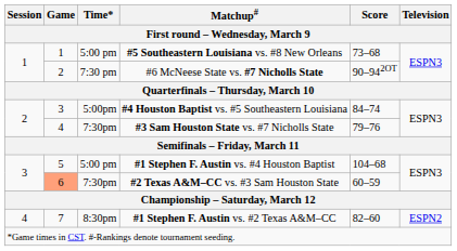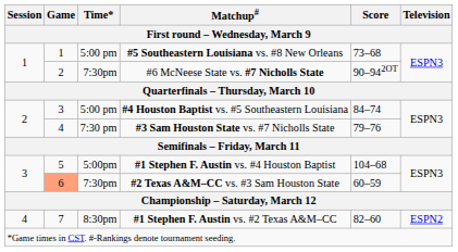 <table class="wikitable" style="font-size: 95%">
 <tr>
 <th>Session</th>
 <th>Game</th>
 <th>Time*</th>
 <th>Matchup<sup>#</sup></th>
 <th>Score</th>
 <th>Television</th>
 </tr>
 <tr>
 <th colspan=6>First round – Wednesday, March 9</th>
 </tr>
 <tr>
 <td rowspan=2 align=center>1</td>
 <td align=center>1</td>
 <td align=right>5:00 pm</td>
 <td align=center><strong>#5 Southeastern Louisiana</strong> vs. #8 New Orleans</td>
 <td>73–68</td>
 <td rowspan=2 align=center><a href='#'>ESPN3</a></td>
 </tr>
 <tr>
 <td align=center>2</td>
-<td align=right>7:30 pm</td>
+<td align=right>7:30pm</td>
 <td align=center>#6 McNeese State vs. <strong>#7 Nicholls State</strong></td>
 <td>90–94<sup>2OT</sup></td>
 </tr>
 <tr>
 <th colspan=6>Quarterfinals – Thursday, March 10</th>
 </tr>
 <tr>
 <td rowspan=2 align=center>2</td>
 <td align=center>3</td>
-<td align=right>5:00pm</td>
+<td align=right>5:00 pm</td>
 <td align=center><strong>#4 Houston Baptist</strong> vs. #5 Southeastern Louisiana</td>
 <td>84–74</td>
 <td rowspan=2 align=center>ESPN3</td>
 </tr>
 <tr>
 <td align=center>4</td>
-<td align=right>7:30pm</td>
+<td align=right>7:30 pm</td>
 <td align=center><strong>#3 Sam Houston State</strong> vs. #7 Nicholls State</td>
 <td>79–76</td>
 </tr>
 <tr>
 <th colspan=6>Semifinals – Friday, March 11</th>
 </tr>
 <tr>
 <td rowspan=2 align=center>3</td>
 <td align=center>5</td>
-<td align=right>5:00 pm</td>
+<td align=right>5:00pm</td>
 <td align=center><strong>#1 Stephen F. Austin</strong> vs. #4 Houston Baptist</td>
 <td>104–68</td>
 <td rowspan=2 align=center>ESPN3</td>
 </tr>
 <tr>
 <td align=center style="background: lightsalmon;">6</td>
 <td align=right>7:30pm</td>
 <td align=center><strong>#2 Texas A&M–CC</strong> vs. #3 Sam Houston State</td>
 <td>60–59</td>
 </tr>
 <tr>
 <th colspan=6>Championship – Saturday, March 12</th>
 </tr>
 <tr>
 <td rowspan=1 align=center>4</td>
 <td align=center>7</td>
 <td align=right>8:30pm</td>
 <td align=center><strong>#1 Stephen F. Austin</strong> vs. #2 Texas A&M–CC</td>
 <td>82–60</td>
 <td rowspan=1 align=center><a href='#'>ESPN2</a></td>
 </tr>
 <tr>
 <td colspan=6><small>*Game times in <a href='#'>CST</a>. #-Rankings denote tournament seeding.</small></td>
 </tr>
 </table>
